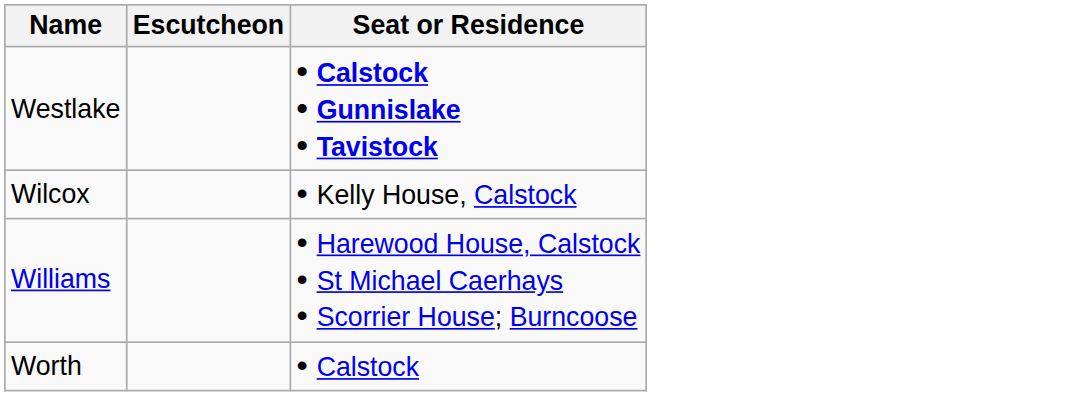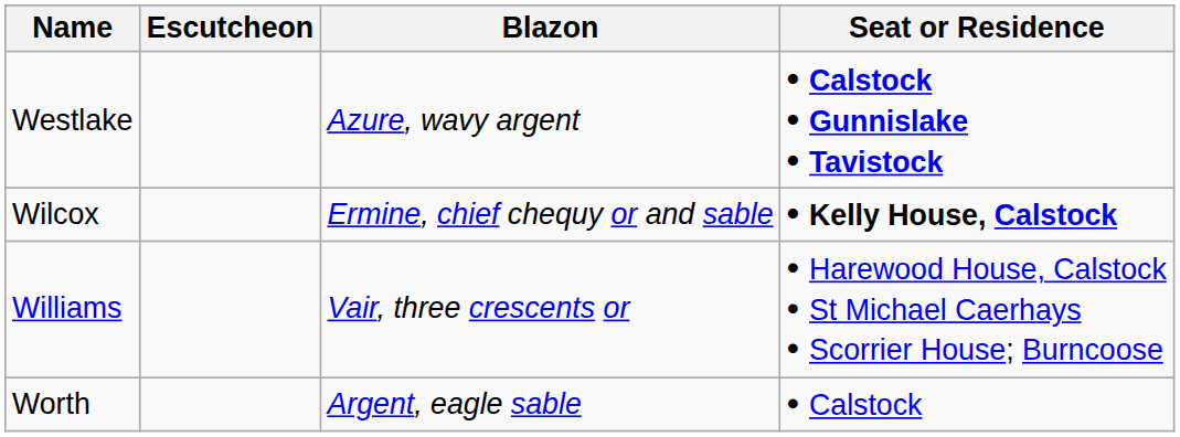 <table class="wikitable">
 <tr>
 <th>Name</th>
 <th>Escutcheon</th>
+<th>Blazon</th>
 <th>Seat or Residence</th>
 </tr>
 <tr>
 <td>Westlake</td>
 <td></td>
+<td><em><a href='#'>Azure</a>, wavy argent</em></td>
 <td><strong><big> • </big> <a href='#'>Calstock</a> <br> <big> • </big> <a href='#'>Gunnislake</a> <br> <big> • </big> <a href='#'>Tavistock</a></strong></td>
 </tr>
 <tr>
 <td>Wilcox</td>
 <td></td>
-<td><big> • </big> Kelly House, <a href='#'>Calstock</a></td>
+<td><em><a href='#'>Ermine</a>, <a href='#'>chief</a> chequy <a href='#'>or</a> and <a href='#'>sable</a></em></td>
+<td><strong><big> • </big> Kelly House, <a href='#'>Calstock</a></strong></td>
 </tr>
 <tr>
 <td><a href='#'>Williams</a></td>
 <td></td>
+<td><em><a href='#'>Vair</a>, three <a href='#'>crescents</a> <a href='#'>or</a></em></td>
 <td><big> • </big> <a href='#'>Harewood House, Calstock</a> <br> <big> • </big> <a href='#'>St Michael Caerhays</a> <br> <big> • </big> <a href='#'>Scorrier House</a>; <a href='#'>Burncoose</a></td>
 </tr>
 <tr>
 <td>Worth</td>
 <td></td>
+<td><em><a href='#'>Argent</a>, eagle <a href='#'>sable</a></em></td>
 <td><big> • </big> <a href='#'>Calstock</a></td>
 </tr>
 </table>
